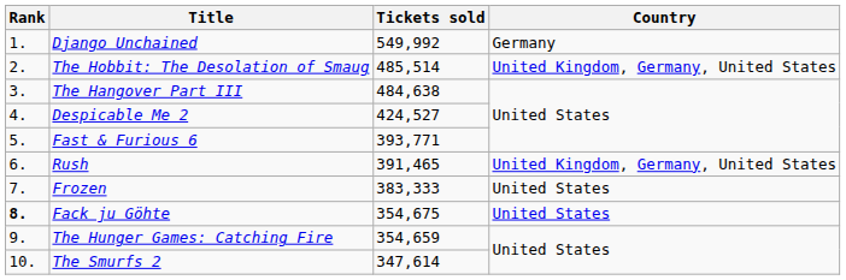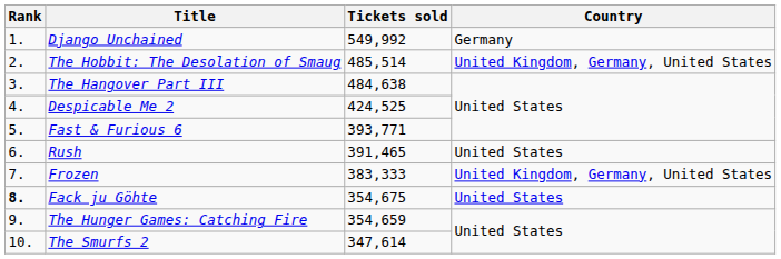 <table class="wikitable sortable">
 <tr>
 <th>Rank</th>
 <th>Title</th>
 <th>Tickets sold</th>
 <th>Country</th>
 </tr>
 <tr>
 <td>1.</td>
 <td><em><a href='#'>Django Unchained</a></em></td>
 <td>549,992</td>
 <td rowspan="1">Germany</td>
 </tr>
 <tr>
 <td>2.</td>
 <td><em><a href='#'>The Hobbit: The Desolation of Smaug</a></em></td>
 <td>485,514</td>
 <td rowspan="1"><a href='#'>United Kingdom</a>, <a href='#'>Germany</a>, United States</td>
 </tr>
 <tr>
 <td>3.</td>
 <td><em><a href='#'>The Hangover Part III</a></em></td>
 <td>484,638</td>
 <td rowspan="3">United States</td>
 </tr>
 <tr>
 <td>4.</td>
 <td><em><a href='#'>Despicable Me 2</a></em></td>
-<td>424,527</td>
+<td>424,525</td>
 </tr>
 <tr>
 <td>5.</td>
 <td><em><a href='#'>Fast & Furious 6</a></em></td>
 <td>393,771</td>
 </tr>
 <tr>
 <td>6.</td>
 <td><em><a href='#'>Rush</a></em></td>
 <td>391,465</td>
-<td rowspan="1"><a href='#'>United Kingdom</a>, <a href='#'>Germany</a>, United States</td>
+<td rowspan="1">United States</td>
 </tr>
 <tr>
 <td>7.</td>
 <td><em><a href='#'>Frozen</a></em></td>
 <td>383,333</td>
-<td rowspan="1">United States</td>
+<td rowspan="1"><a href='#'>United Kingdom</a>, <a href='#'>Germany</a>, United States</td>
 </tr>
 <tr>
 <td><strong>8.</strong></td>
 <td><em><a href='#'>Fack ju Göhte</a></em></td>
 <td>354,675</td>
 <td rowspan="1"><a href='#'>United States</a></td>
 </tr>
 <tr>
 <td>9.</td>
 <td><em><a href='#'>The Hunger Games: Catching Fire</a></em></td>
 <td>354,659</td>
 <td rowspan="2">United States</td>
 </tr>
 <tr>
 <td>10.</td>
 <td><em><a href='#'>The Smurfs 2</a></em></td>
 <td>347,614</td>
 </tr>
 </table>
